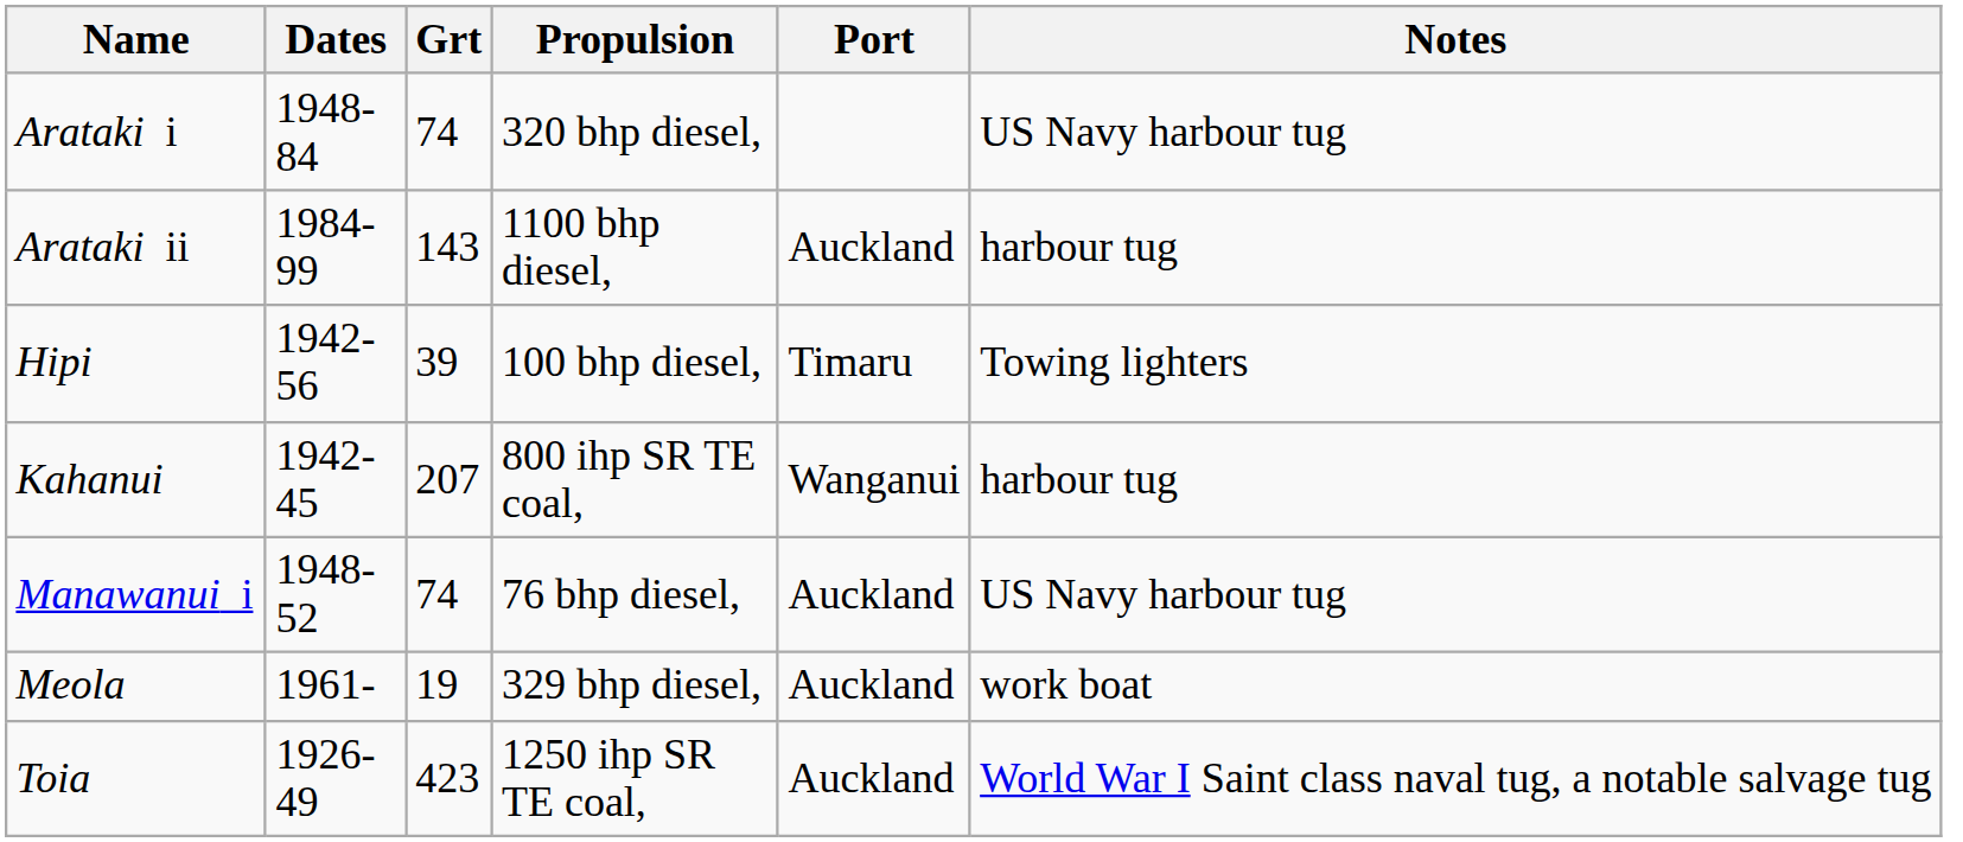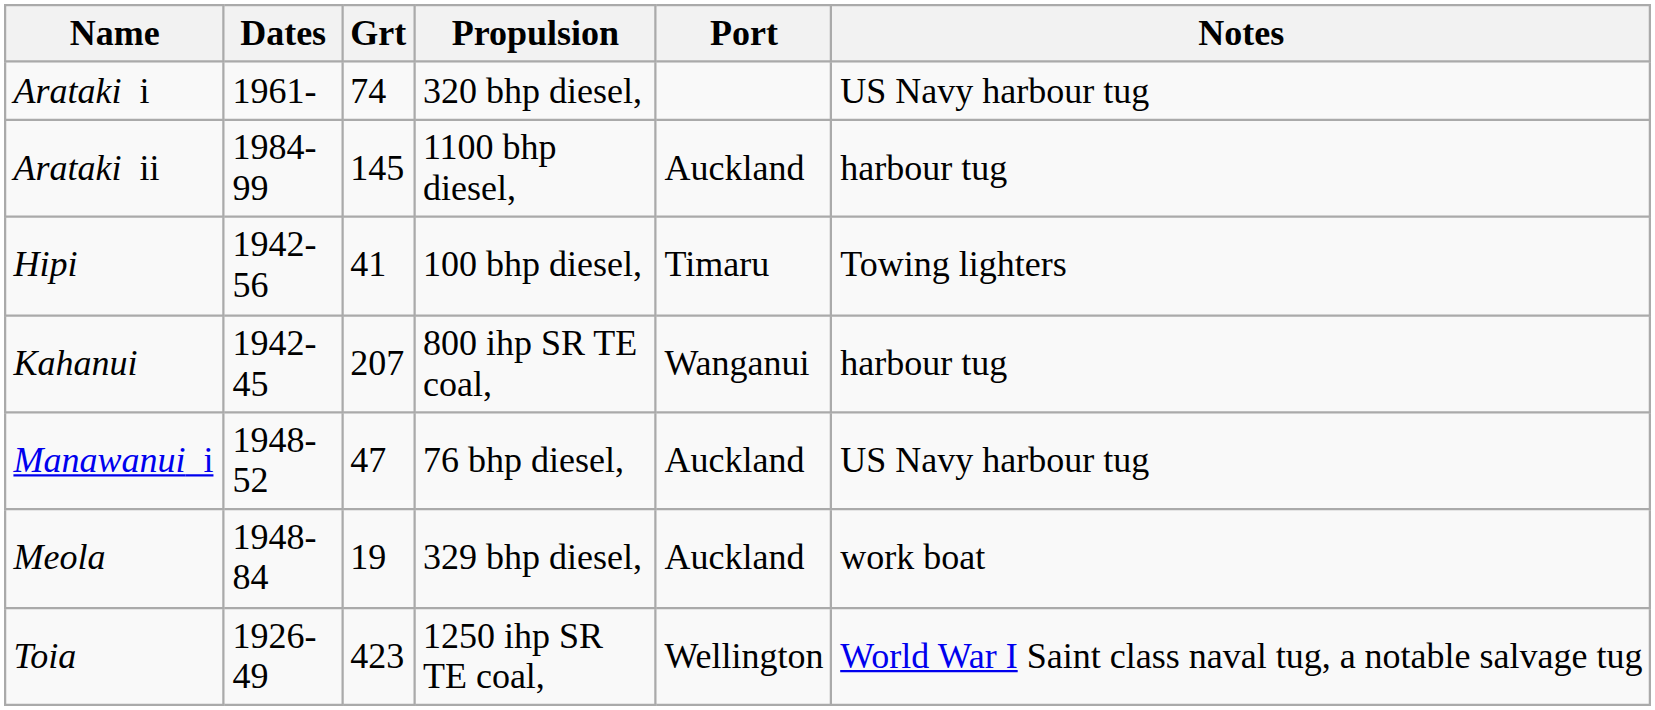 <table class="wikitable">
 <tr>
 <th width=90>Name</th>
 <th width=45>Dates</th>
 <th width=20>Grt</th>
 <th width=100>Propulsion</th>
 <th width=60>Port</th>
 <th>Notes</th>
 </tr>
 <tr>
 <td><em>Arataki</em>  i</td>
-<td>1948-84</td>
+<td>1961-</td>
 <td>74</td>
 <td>320 bhp diesel, </td>
 <td></td>
 <td>US Navy harbour tug</td>
 </tr>
 <tr>
 <td><em>Arataki</em>  ii</td>
 <td>1984-99</td>
-<td>143</td>
+<td>145</td>
 <td>1100 bhp diesel, </td>
 <td>Auckland</td>
 <td>harbour tug</td>
 </tr>
 <tr>
 <td><em>Hipi</em></td>
 <td>1942-56</td>
-<td>39</td>
+<td>41</td>
 <td>100 bhp diesel, </td>
 <td>Timaru</td>
 <td>Towing lighters</td>
 </tr>
 <tr>
 <td><em>Kahanui</em></td>
 <td>1942-45</td>
 <td>207</td>
 <td>800 ihp SR TE coal, </td>
 <td>Wanganui</td>
 <td>harbour tug</td>
 </tr>
 <tr>
 <td><a href='#'><em>Manawanui</em>  i</a></td>
 <td>1948-52</td>
-<td>74</td>
+<td>47</td>
 <td>76 bhp diesel, </td>
 <td>Auckland</td>
 <td>US Navy harbour tug</td>
 </tr>
 <tr>
 <td><em>Meola</em></td>
-<td>1961-</td>
+<td>1948-84</td>
 <td>19</td>
 <td>329 bhp diesel, </td>
 <td>Auckland</td>
 <td>work boat</td>
 </tr>
 <tr>
 <td><em>Toia</em></td>
 <td>1926-49</td>
 <td>423</td>
 <td>1250 ihp SR TE coal, </td>
-<td>Auckland</td>
+<td>Wellington</td>
 <td><a href='#'>World War I</a> Saint class naval tug, a notable salvage tug</td>
 </tr>
 </table>
